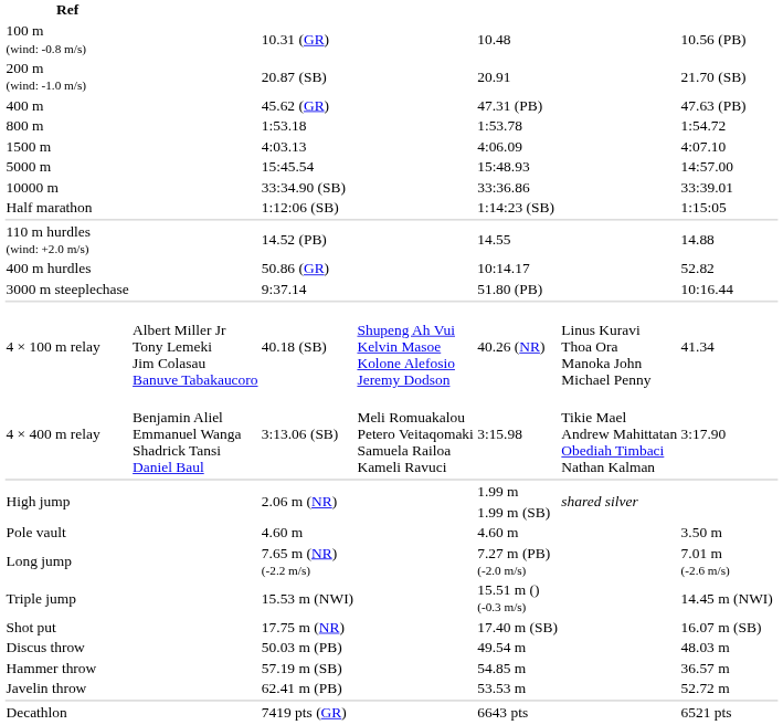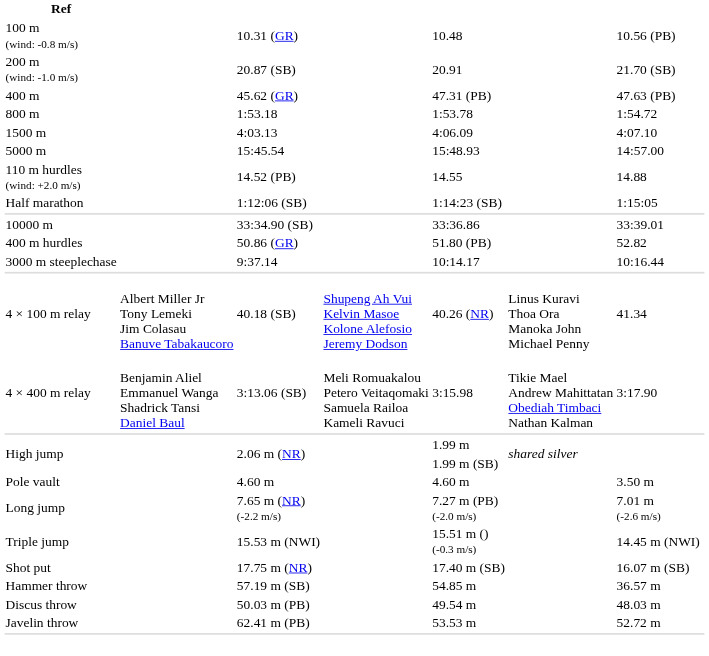 <table>
 <tr>
 <th style="padding:2px;">Ref</th>
 </tr>
 <tr>
 <td>100 m<br><small>(wind: -0.8 m/s)</small></td>
 <td></td>
 <td>10.31 (<a href='#'>GR</a>)</td>
 <td></td>
 <td>10.48</td>
 <td></td>
 <td>10.56 (PB)</td>
 <td align=center></td>
 </tr>
 <tr>
 <td>200 m<br><small>(wind: -1.0 m/s)</small></td>
 <td></td>
 <td>20.87 (SB)</td>
 <td></td>
 <td>20.91</td>
 <td></td>
 <td>21.70 (SB)</td>
 <td align=center></td>
 </tr>
 <tr>
 <td>400 m</td>
 <td></td>
 <td>45.62 (<a href='#'>GR</a>)</td>
 <td></td>
 <td>47.31 (PB)</td>
 <td></td>
 <td>47.63 (PB)</td>
 <td align=center></td>
 </tr>
 <tr>
 <td>800 m</td>
 <td></td>
 <td>1:53.18</td>
 <td></td>
 <td>1:53.78</td>
 <td></td>
 <td>1:54.72</td>
 <td align=center></td>
 </tr>
 <tr>
 <td>1500 m</td>
 <td></td>
 <td>4:03.13</td>
 <td></td>
 <td>4:06.09</td>
 <td></td>
 <td>4:07.10</td>
 <td align=center></td>
 </tr>
 <tr>
 <td>5000 m</td>
 <td></td>
 <td>15:45.54</td>
 <td></td>
 <td>15:48.93</td>
 <td></td>
 <td>14:57.00</td>
 <td align=center></td>
 </tr>
 <tr>
-<td>10000 m</td>
+<td>110 m hurdles<br><small>(wind: +2.0 m/s)</small></td>
 <td></td>
-<td>33:34.90 (SB)</td>
+<td>14.52 (PB)</td>
 <td></td>
-<td>33:36.86</td>
+<td>14.55</td>
 <td></td>
-<td>33:39.01</td>
+<td>14.88</td>
 <td align=center></td>
 </tr>
 <tr>
 <td>Half marathon</td>
 <td></td>
 <td>1:12:06 (SB)</td>
 <td></td>
 <td>1:14:23 (SB)</td>
 <td></td>
 <td>1:15:05</td>
 <td align=center></td>
 </tr>
 <tr bgcolor=#DDDDDD>
 <td colspan=8></td>
 </tr>
 <tr>
-<td>110 m hurdles<br><small>(wind: +2.0 m/s)</small></td>
+<td>10000 m</td>
 <td></td>
-<td>14.52 (PB)</td>
+<td>33:34.90 (SB)</td>
 <td></td>
-<td>14.55</td>
+<td>33:36.86</td>
 <td></td>
-<td>14.88</td>
+<td>33:39.01</td>
 <td align=center></td>
 </tr>
 <tr>
 <td>400 m hurdles</td>
 <td></td>
 <td>50.86 (<a href='#'>GR</a>)</td>
 <td></td>
-<td>10:14.17</td>
+<td>51.80 (PB)</td>
 <td></td>
 <td>52.82</td>
 <td align=center></td>
 </tr>
 <tr>
 <td>3000 m steeplechase</td>
 <td></td>
 <td>9:37.14</td>
 <td></td>
-<td>51.80 (PB)</td>
+<td>10:14.17</td>
 <td></td>
 <td>10:16.44</td>
 <td align=center></td>
 </tr>
 <tr bgcolor=#DDDDDD>
 <td colspan=8></td>
 </tr>
 <tr>
 <td>4 × 100 m relay</td>
 <td><br>Albert Miller Jr<br>Tony Lemeki<br>Jim Colasau<br><a href='#'>Banuve Tabakaucoro</a></td>
 <td>40.18 (SB)</td>
 <td><br><a href='#'>Shupeng Ah Vui</a><br><a href='#'>Kelvin Masoe</a><br><a href='#'>Kolone Alefosio</a><br><a href='#'>Jeremy Dodson</a></td>
 <td>40.26 (<a href='#'>NR</a>)</td>
 <td><br>Linus Kuravi<br>Thoa Ora<br>Manoka John<br>Michael Penny</td>
 <td>41.34</td>
 <td align=center></td>
 </tr>
 <tr>
 <td>4 × 400 m relay</td>
 <td><br>Benjamin Aliel<br>Emmanuel Wanga<br>Shadrick Tansi<br><a href='#'>Daniel Baul</a></td>
 <td>3:13.06 (SB)</td>
 <td><br>Meli Romuakalou<br>Petero Veitaqomaki<br>Samuela Railoa<br>Kameli Ravuci</td>
 <td>3:15.98</td>
 <td><br>Tikie Mael<br>Andrew Mahittatan<br><a href='#'>Obediah Timbaci</a><br>Nathan Kalman</td>
 <td>3:17.90</td>
 <td align=center></td>
 </tr>
 <tr bgcolor=#DDDDDD>
 <td colspan=8></td>
 </tr>
 <tr>
 <td rowspan=2>High jump</td>
 <td rowspan=2></td>
 <td rowspan=2>2.06 m (<a href='#'>NR</a>)</td>
 <td></td>
 <td>1.99 m</td>
 <td rowspan=2><em>shared silver</em></td>
 <td rowspan=2></td>
 <td rowspan=2 align=center></td>
 </tr>
 <tr>
 <td></td>
 <td>1.99 m (SB)</td>
 </tr>
 <tr>
 <td>Pole vault</td>
 <td></td>
 <td>4.60 m</td>
 <td></td>
 <td>4.60 m</td>
 <td></td>
 <td>3.50 m</td>
 <td align=center></td>
 </tr>
 <tr>
 <td>Long jump</td>
 <td></td>
 <td>7.65 m (<a href='#'>NR</a>)<br><small>(-2.2 m/s)</small></td>
 <td></td>
 <td>7.27 m (PB) <br><small>(-2.0 m/s)</small></td>
 <td></td>
 <td>7.01 m <br><small>(-2.6 m/s)</small></td>
 <td align=center></td>
 </tr>
 <tr>
 <td>Triple jump</td>
 <td></td>
 <td>15.53 m (NWI)</td>
 <td></td>
 <td>15.51 m () <br><small>(-0.3 m/s)</small></td>
 <td></td>
 <td>14.45 m (NWI)</td>
 <td align=center></td>
 </tr>
 <tr>
 <td>Shot put</td>
 <td></td>
 <td>17.75 m (<a href='#'>NR</a>)</td>
 <td></td>
 <td>17.40 m (SB)</td>
 <td></td>
 <td>16.07 m (SB)</td>
 <td align=center></td>
 </tr>
 <tr>
+<td>Hammer throw</td>
+<td></td>
+<td>57.19 m (SB)</td>
+<td></td>
+<td>54.85 m</td>
+<td></td>
+<td>36.57 m</td>
+<td align=center></td>
+</tr>
+<tr>
 <td>Discus throw</td>
 <td></td>
 <td>50.03 m (PB)</td>
 <td></td>
 <td>49.54 m</td>
 <td></td>
 <td>48.03 m</td>
-<td align=center></td>
-</tr>
-<tr>
-<td>Hammer throw</td>
-<td></td>
-<td>57.19 m (SB)</td>
-<td></td>
-<td>54.85 m</td>
-<td></td>
-<td>36.57 m</td>
 <td align=center></td>
 </tr>
 <tr>
 <td>Javelin throw</td>
 <td></td>
 <td>62.41 m (PB)</td>
 <td></td>
 <td>53.53 m</td>
 <td></td>
 <td>52.72 m</td>
 <td align=center></td>
 </tr>
 <tr bgcolor=#DDDDDD>
 <td colspan=8></td>
 </tr>
-<tr>
-<td>Decathlon</td>
-<td></td>
-<td>7419 pts (<a href='#'>GR</a>)</td>
-<td></td>
-<td>6643 pts</td>
-<td></td>
-<td>6521 pts</td>
-<td align=center></td>
-</tr>
 </table>
